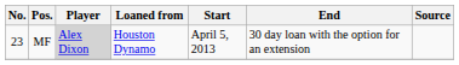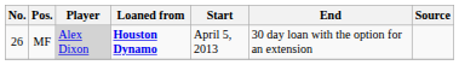 <table class="wikitable sortable" style="width:90%; text-align:center; font-size:95%; text-align:left;">
 <tr>
 <th>No.</th>
 <th>Pos.</th>
 <th>Player</th>
 <th>Loaned from</th>
 <th>Start</th>
 <th>End</th>
 <th>Source</th>
 </tr>
 <tr>
-<td align=center>23</td>
+<td align=center>26</td>
 <td align=center>MF</td>
 <td style="background: lightgrey;"> <a href='#'>Alex Dixon</a></td>
-<td> <a href='#'>Houston Dynamo</a></td>
+<td><strong> <a href='#'>Houston Dynamo</a></strong></td>
 <td>April 5, 2013</td>
 <td>30 day loan with the option for an extension</td>
 <td></td>
 </tr>
 <tr>
 </tr>
 </table>
